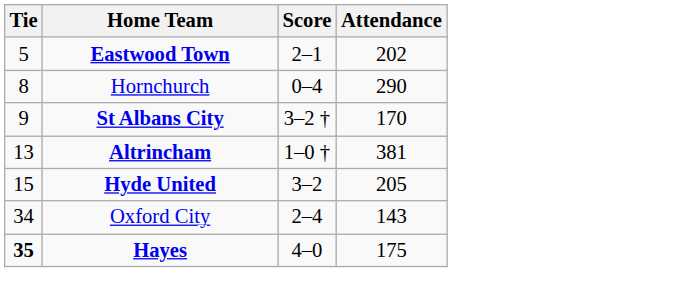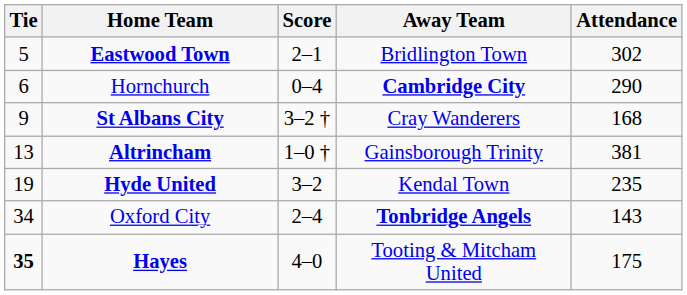 <table class="wikitable" style="text-align:center;">
 <tr>
 <th width=20>Tie</th>
 <th width=175>Home Team</th>
 <th width=20>Score</th>
+<th width=175>Away Team</th>
 <th width=20>Attendance</th>
 </tr>
 <tr>
 <td>5</td>
 <td><strong><a href='#'>Eastwood Town</a></strong></td>
 <td>2–1</td>
-<td>202</td>
+<td><a href='#'>Bridlington Town</a></td>
+<td>302</td>
 </tr>
 <tr>
-<td>8</td>
+<td>6</td>
 <td><a href='#'>Hornchurch</a></td>
 <td>0–4</td>
+<td><strong><a href='#'>Cambridge City</a></strong></td>
 <td>290</td>
 </tr>
 <tr>
 <td>9</td>
 <td><strong><a href='#'>St Albans City</a></strong></td>
 <td>3–2 †</td>
-<td>170</td>
+<td><a href='#'>Cray Wanderers</a></td>
+<td>168</td>
 </tr>
 <tr>
 <td>13</td>
 <td><strong><a href='#'>Altrincham</a></strong></td>
 <td>1–0 †</td>
+<td><a href='#'>Gainsborough Trinity</a></td>
 <td>381</td>
 </tr>
 <tr>
-<td>15</td>
+<td>19</td>
 <td><strong><a href='#'>Hyde United</a></strong></td>
 <td>3–2</td>
-<td>205</td>
+<td><a href='#'>Kendal Town</a></td>
+<td>235</td>
 </tr>
 <tr>
 <td>34</td>
 <td><a href='#'>Oxford City</a></td>
 <td>2–4</td>
+<td><strong><a href='#'>Tonbridge Angels</a></strong></td>
 <td>143</td>
 </tr>
 <tr>
 <td><strong>35</strong></td>
 <td><strong><a href='#'>Hayes</a></strong></td>
 <td>4–0</td>
+<td><a href='#'>Tooting & Mitcham United</a></td>
 <td>175</td>
 </tr>
 </table>
